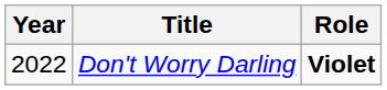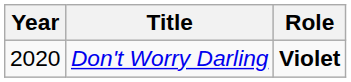 <table class="wikitable sortable">
 <tr>
 <th>Year</th>
 <th>Title</th>
 <th>Role</th>
 </tr>
 <tr>
-<td>2022</td>
+<td>2020</td>
 <td><em><a href='#'>Don't Worry Darling</a></em></td>
 <td><strong>Violet</strong></td>
 </tr>
 </table>
